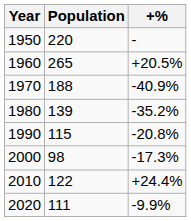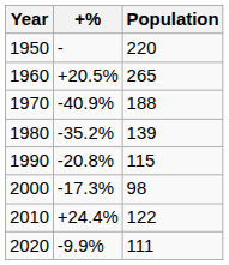 <table class="wikitable">
 <tr>
 <th>Year</th>
+<th>+%</th>
 <th>Population</th>
-<th>+%</th>
 </tr>
 <tr>
 <td>1950</td>
+<td>-</td>
 <td>220</td>
-<td>-</td>
 </tr>
 <tr>
 <td>1960</td>
+<td>+20.5%</td>
 <td>265</td>
-<td>+20.5%</td>
 </tr>
 <tr>
 <td>1970</td>
+<td>-40.9%</td>
 <td>188</td>
-<td>-40.9%</td>
 </tr>
 <tr>
 <td>1980</td>
+<td>-35.2%</td>
 <td>139</td>
-<td>-35.2%</td>
 </tr>
 <tr>
 <td>1990</td>
+<td>-20.8%</td>
 <td>115</td>
-<td>-20.8%</td>
 </tr>
 <tr>
 <td>2000</td>
+<td>-17.3%</td>
 <td>98</td>
-<td>-17.3%</td>
 </tr>
 <tr>
 <td>2010</td>
+<td>+24.4%</td>
 <td>122</td>
-<td>+24.4%</td>
 </tr>
 <tr>
 <td>2020</td>
+<td>-9.9%</td>
 <td>111</td>
-<td>-9.9%</td>
 </tr>
 </table>
